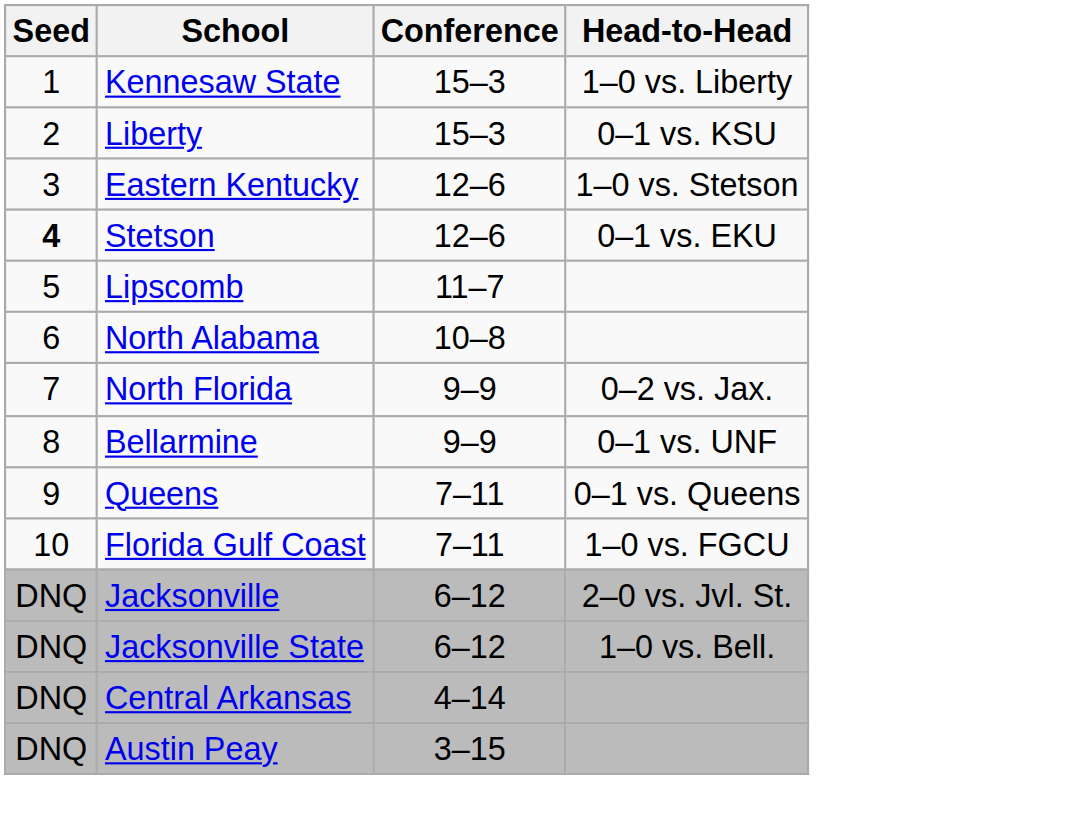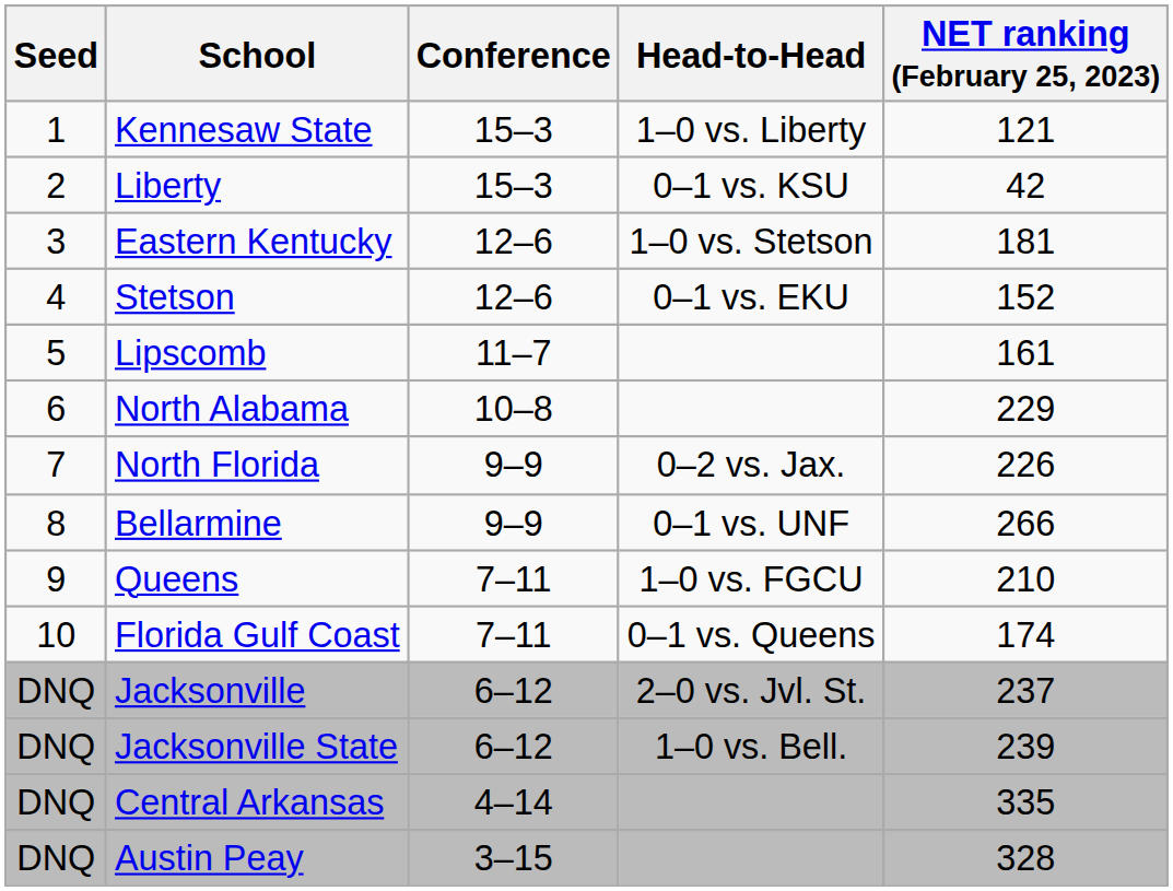 <table class="wikitable sortable" style="white-space:nowrap; font-size:95%; text-align:center">
 <tr>
 <th>Seed</th>
 <th>School</th>
 <th>Conference</th>
 <th>Head-to-Head</th>
+<th><a href='#'>NET ranking</a><br><small>(February 25, 2023)</small></th>
 </tr>
 <tr>
 <td>1</td>
 <td align="left"><a href='#'>Kennesaw State</a></td>
 <td>15–3</td>
 <td>1–0 vs. Liberty</td>
+<td>121</td>
 </tr>
 <tr>
 <td>2</td>
 <td align="left"><a href='#'>Liberty</a></td>
 <td>15–3</td>
 <td>0–1 vs. KSU</td>
+<td>42</td>
 </tr>
 <tr>
 <td>3</td>
 <td align="left"><a href='#'>Eastern Kentucky</a></td>
 <td>12–6</td>
 <td>1–0 vs. Stetson</td>
+<td>181</td>
 </tr>
 <tr>
-<td><strong>4</strong></td>
+<td>4</td>
 <td align="left"><a href='#'>Stetson</a></td>
 <td>12–6</td>
 <td>0–1 vs. EKU</td>
+<td>152</td>
 </tr>
 <tr>
 <td>5</td>
 <td align="left"><a href='#'>Lipscomb</a></td>
 <td>11–7</td>
 <td></td>
+<td>161</td>
 </tr>
 <tr>
 <td>6</td>
 <td align="left"><a href='#'>North Alabama</a></td>
 <td>10–8</td>
 <td></td>
+<td>229</td>
 </tr>
 <tr>
 <td>7</td>
 <td align="left"><a href='#'>North Florida</a></td>
 <td>9–9</td>
 <td>0–2 vs. Jax.</td>
+<td>226</td>
 </tr>
 <tr>
 <td>8</td>
 <td align="left"><a href='#'>Bellarmine</a></td>
 <td>9–9</td>
 <td>0–1 vs. UNF</td>
+<td>266</td>
 </tr>
 <tr>
 <td>9</td>
 <td align="left"><a href='#'>Queens</a></td>
 <td>7–11</td>
-<td>0–1 vs. Queens</td>
+<td>1–0 vs. FGCU</td>
+<td>210</td>
 </tr>
 <tr>
 <td>10</td>
 <td align="left"><a href='#'>Florida Gulf Coast</a></td>
 <td>7–11</td>
-<td>1–0 vs. FGCU</td>
+<td>0–1 vs. Queens</td>
+<td>174</td>
 </tr>
 <tr bgcolor="#bbbbbb">
 <td>DNQ</td>
 <td align="left"><a href='#'>Jacksonville</a></td>
 <td>6–12</td>
 <td>2–0 vs. Jvl. St.</td>
+<td>237</td>
 </tr>
 <tr bgcolor="#bbbbbb">
 <td>DNQ</td>
 <td align="left"><a href='#'>Jacksonville State</a></td>
 <td>6–12</td>
 <td>1–0 vs. Bell.</td>
+<td>239</td>
 </tr>
 <tr bgcolor="#bbbbbb">
 <td>DNQ</td>
 <td align="left"><a href='#'>Central Arkansas</a></td>
 <td>4–14</td>
 <td></td>
+<td>335</td>
 </tr>
 <tr bgcolor="#bbbbbb">
 <td>DNQ</td>
 <td align="left"><a href='#'>Austin Peay</a></td>
 <td>3–15</td>
 <td></td>
+<td>328</td>
 </tr>
 </table>
